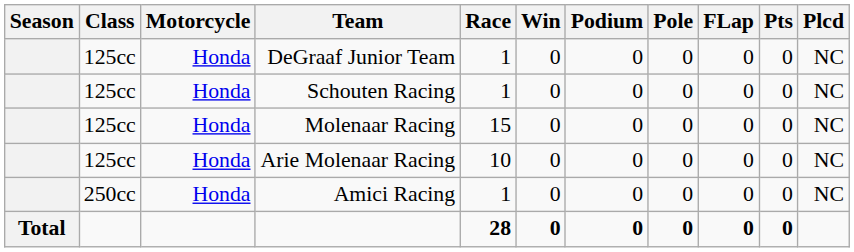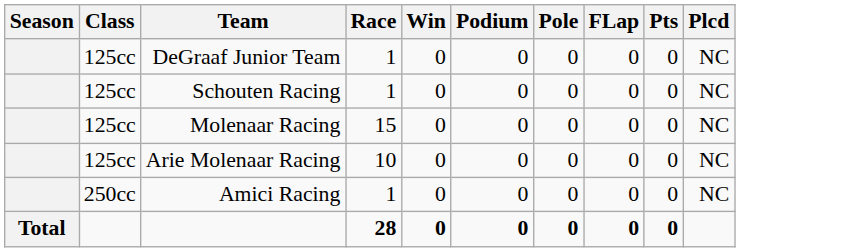 <table class="wikitable" style=text-align:right>
 <tr>
 <th>Season</th>
 <th>Class</th>
-<th>Motorcycle</th>
 <th>Team</th>
 <th>Race</th>
 <th>Win</th>
 <th>Podium</th>
 <th>Pole</th>
 <th>FLap</th>
 <th>Pts</th>
 <th>Plcd</th>
 </tr>
 <tr>
 <th></th>
 <td>125cc</td>
-<td><a href='#'>Honda</a></td>
 <td>DeGraaf Junior Team</td>
 <td>1</td>
 <td>0</td>
 <td>0</td>
 <td>0</td>
 <td>0</td>
 <td>0</td>
 <td>NC</td>
 </tr>
 <tr>
 <th></th>
 <td>125cc</td>
-<td><a href='#'>Honda</a></td>
 <td>Schouten Racing</td>
 <td>1</td>
 <td>0</td>
 <td>0</td>
 <td>0</td>
 <td>0</td>
 <td>0</td>
 <td>NC</td>
 </tr>
 <tr>
 <th></th>
 <td>125cc</td>
-<td><a href='#'>Honda</a></td>
 <td>Molenaar Racing</td>
 <td>15</td>
 <td>0</td>
 <td>0</td>
 <td>0</td>
 <td>0</td>
 <td>0</td>
 <td>NC</td>
 </tr>
 <tr>
 <th></th>
 <td>125cc</td>
-<td><a href='#'>Honda</a></td>
 <td>Arie Molenaar Racing</td>
 <td>10</td>
 <td>0</td>
 <td>0</td>
 <td>0</td>
 <td>0</td>
 <td>0</td>
 <td>NC</td>
 </tr>
 <tr>
 <th></th>
 <td>250cc</td>
-<td><a href='#'>Honda</a></td>
 <td>Amici Racing</td>
 <td>1</td>
 <td>0</td>
 <td>0</td>
 <td>0</td>
 <td>0</td>
 <td>0</td>
 <td>NC</td>
 </tr>
 <tr>
 <th>Total</th>
 <td></td>
 <td></td>
-<td></td>
 <td><strong>28</strong></td>
 <td><strong>0</strong></td>
 <td><strong>0</strong></td>
 <td><strong>0</strong></td>
 <td><strong>0</strong></td>
 <td><strong>0</strong></td>
 <td></td>
 </tr>
 </table>
